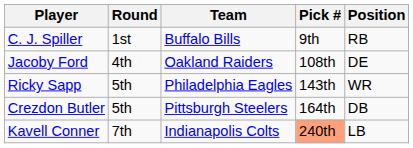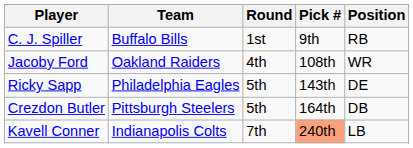 <table class="wikitable">
 <tr>
 <th>Player</th>
+<th>Team</th>
 <th>Round</th>
-<th>Team</th>
 <th>Pick #</th>
 <th>Position</th>
 </tr>
 <tr>
 <td><a href='#'>C. J. Spiller</a></td>
+<td><a href='#'>Buffalo Bills</a></td>
 <td>1st</td>
-<td><a href='#'>Buffalo Bills</a></td>
 <td>9th</td>
 <td>RB</td>
 </tr>
 <tr>
 <td><a href='#'>Jacoby Ford</a></td>
+<td><a href='#'>Oakland Raiders</a></td>
 <td>4th</td>
-<td><a href='#'>Oakland Raiders</a></td>
 <td>108th</td>
+<td>WR</td>
+</tr>
+<tr>
+<td><a href='#'>Ricky Sapp</a></td>
+<td><a href='#'>Philadelphia Eagles</a></td>
+<td>5th</td>
+<td>143th</td>
 <td>DE</td>
 </tr>
 <tr>
-<td><a href='#'>Ricky Sapp</a></td>
+<td><a href='#'>Crezdon Butler</a></td>
+<td><a href='#'>Pittsburgh Steelers</a></td>
 <td>5th</td>
-<td><a href='#'>Philadelphia Eagles</a></td>
-<td>143th</td>
-<td>WR</td>
-</tr>
-<tr>
-<td><a href='#'>Crezdon Butler</a></td>
-<td>5th</td>
-<td><a href='#'>Pittsburgh Steelers</a></td>
 <td>164th</td>
 <td>DB</td>
 </tr>
 <tr>
 <td><a href='#'>Kavell Conner</a></td>
+<td><a href='#'>Indianapolis Colts</a></td>
 <td>7th</td>
-<td><a href='#'>Indianapolis Colts</a></td>
 <td style="background: lightsalmon;">240th</td>
 <td>LB</td>
 </tr>
 </table>
